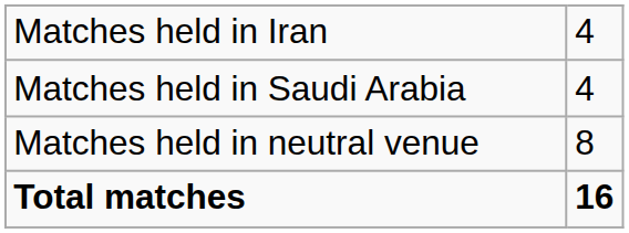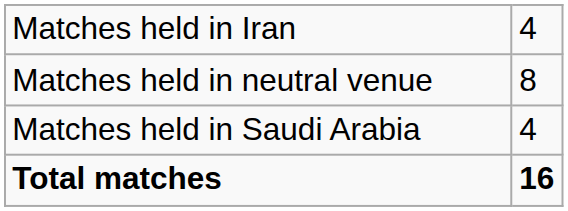 <table class="wikitable" style="text-align: left;">
 <tr>
 <td width=250px>Matches held in Iran</td>
-<td>4</td>
-</tr>
-<tr>
-<td width=250px>Matches held in Saudi Arabia</td>
 <td>4</td>
 </tr>
 <tr>
 <td width=250px>Matches held in neutral venue</td>
 <td>8</td>
 </tr>
 <tr>
+<td width=250px>Matches held in Saudi Arabia</td>
+<td>4</td>
+</tr>
+<tr>
 <td width=250px><strong>Total matches</strong></td>
 <td><strong>16</strong></td>
 </tr>
 </table>
